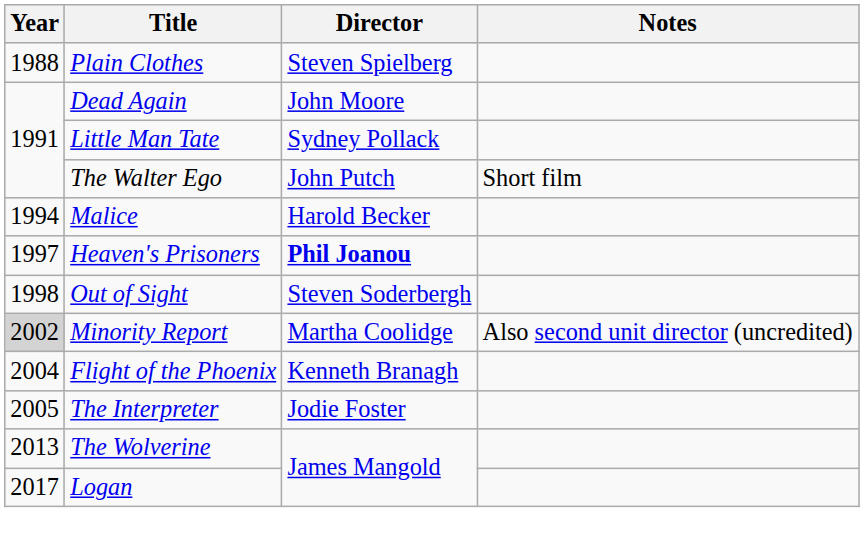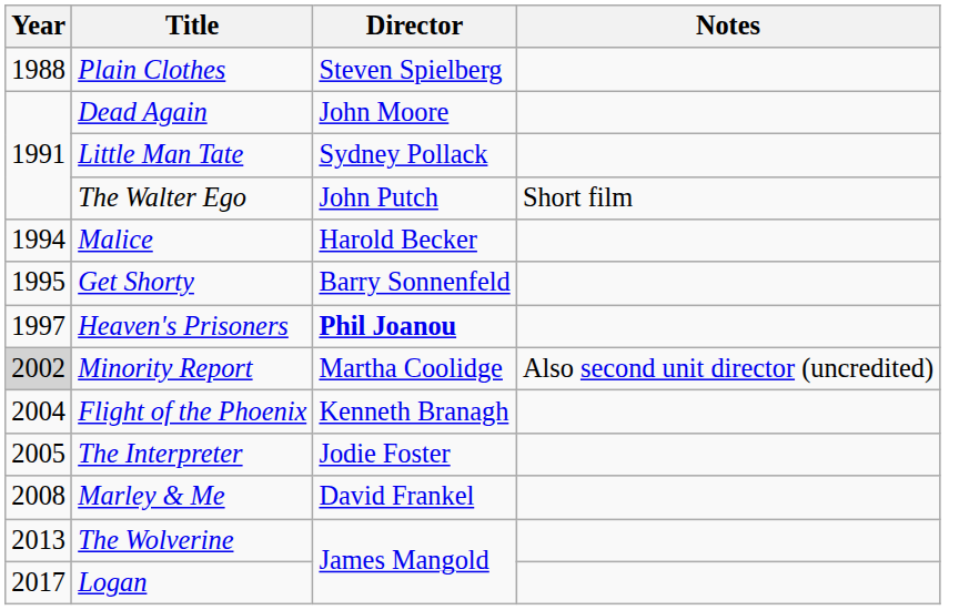 <table class=wikitable>
 <tr>
 <th>Year</th>
 <th>Title</th>
 <th>Director</th>
 <th>Notes</th>
 </tr>
 <tr>
 <td>1988</td>
 <td><em><a href='#'>Plain Clothes</a></em></td>
 <td><a href='#'>Steven Spielberg</a></td>
 <td></td>
 </tr>
 <tr>
 <td rowspan="3">1991</td>
 <td><em><a href='#'>Dead Again</a></em></td>
 <td><a href='#'>John Moore</a></td>
 <td></td>
 </tr>
 <tr>
 <td><em><a href='#'>Little Man Tate</a></em></td>
 <td><a href='#'>Sydney Pollack</a></td>
 <td></td>
 </tr>
 <tr>
 <td><em>The Walter Ego</em></td>
 <td><a href='#'>John Putch</a></td>
 <td>Short film</td>
 </tr>
 <tr>
 <td>1994</td>
 <td><em><a href='#'>Malice</a></em></td>
 <td><a href='#'>Harold Becker</a></td>
 <td></td>
 </tr>
 <tr>
+<td>1995</td>
+<td><em><a href='#'>Get Shorty</a></em></td>
+<td><a href='#'>Barry Sonnenfeld</a></td>
+<td></td>
+</tr>
+<tr>
 <td>1997</td>
 <td><em><a href='#'>Heaven's Prisoners</a></em></td>
 <td><strong><a href='#'>Phil Joanou</a></strong></td>
-<td></td>
-</tr>
-<tr>
-<td>1998</td>
-<td><em><a href='#'>Out of Sight</a></em></td>
-<td><a href='#'>Steven Soderbergh</a></td>
 <td></td>
 </tr>
 <tr>
 <td style="background: lightgrey;">2002</td>
 <td><em><a href='#'>Minority Report</a></em></td>
 <td><a href='#'>Martha Coolidge</a></td>
 <td>Also <a href='#'>second unit director</a> (uncredited)</td>
 </tr>
 <tr>
 <td>2004</td>
 <td><em><a href='#'>Flight of the Phoenix</a></em></td>
 <td><a href='#'>Kenneth Branagh</a></td>
 <td></td>
 </tr>
 <tr>
 <td>2005</td>
 <td><em><a href='#'>The Interpreter</a></em></td>
 <td><a href='#'>Jodie Foster</a></td>
 <td></td>
 </tr>
 <tr>
+<td>2008</td>
+<td><em><a href='#'>Marley & Me</a></em></td>
+<td><a href='#'>David Frankel</a></td>
+<td></td>
+</tr>
+<tr>
 <td>2013</td>
 <td><em><a href='#'>The Wolverine</a></em></td>
 <td rowspan="2"><a href='#'>James Mangold</a></td>
 <td></td>
 </tr>
 <tr>
 <td>2017</td>
 <td><em><a href='#'>Logan</a></em></td>
 <td></td>
 </tr>
 </table>
